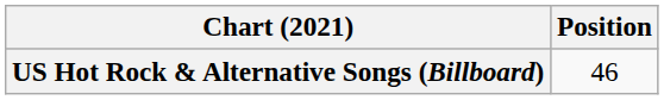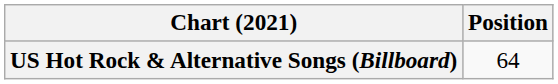 <table class="wikitable plainrowheaders" style="text-align:center">
 <tr>
 <th scope="col">Chart (2021)</th>
 <th scope="col">Position</th>
 </tr>
 <tr>
 <th scope="row">US Hot Rock & Alternative Songs (<em>Billboard</em>)</th>
-<td>46</td>
+<td>64</td>
 </tr>
 </table>
